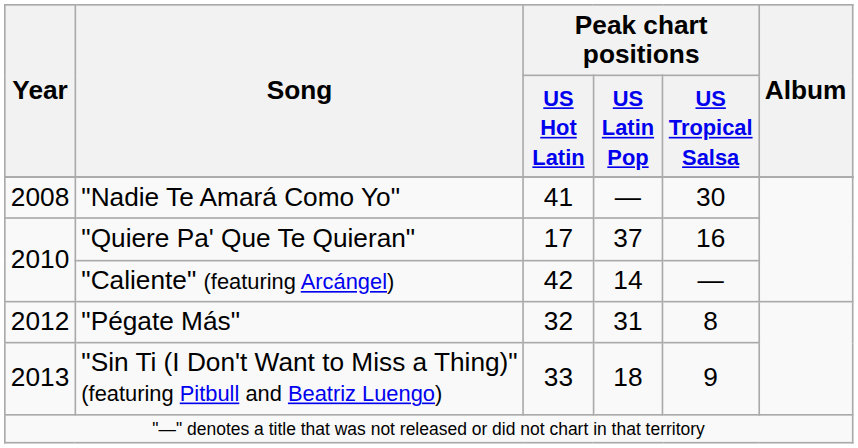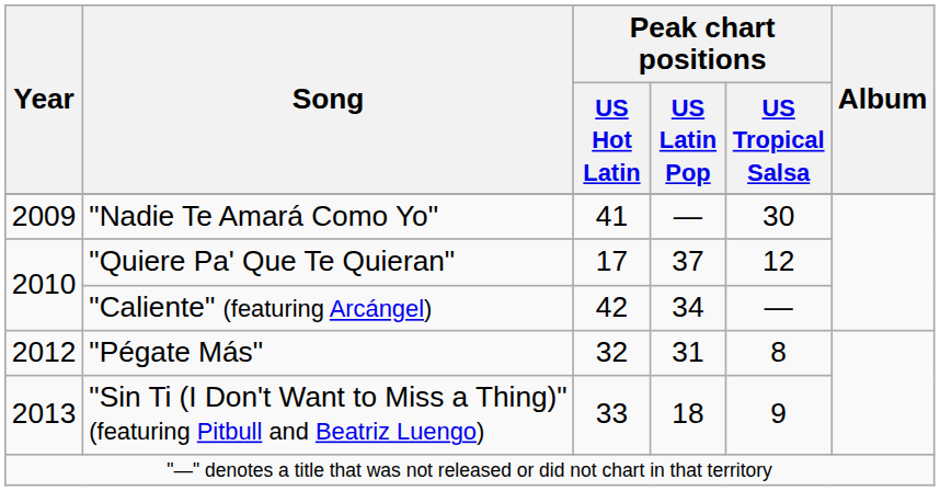 <table class="wikitable" style="text-align:center;">
 <tr>
 <th rowspan="2">Year</th>
 <th rowspan="2">Song</th>
 <th colspan="3">Peak chart positions</th>
 <th rowspan="2">Album</th>
 </tr>
 <tr>
 <th width="35"><small><a href='#'>US<br>Hot<br>Latin</a></small></th>
 <th width="35"><small><a href='#'>US<br>Latin<br>Pop</a></small></th>
 <th width="35"><small><a href='#'>US<br>Tropical<br>Salsa</a></small></th>
 </tr>
 <tr>
 </tr>
 <tr style="text-align:center;">
-<td align="center" rowspan="1">2008</td>
+<td align="center" rowspan="1">2009</td>
 <td align="left">"Nadie Te Amará Como Yo"</td>
 <td align="center">41</td>
 <td align="center">—</td>
 <td align="center">30</td>
 <td align="left" rowspan="3"></td>
 </tr>
 <tr>
 <td align="center" rowspan="2">2010</td>
 <td align="left">"Quiere Pa' Que Te Quieran"</td>
 <td align="center">17</td>
 <td align="center">37</td>
-<td align="center">16</td>
+<td align="center">12</td>
 </tr>
 <tr>
 <td align="left">"Caliente" <small>(featuring <a href='#'>Arcángel</a>)</small></td>
 <td align="center">42</td>
-<td align="center">14</td>
+<td align="center">34</td>
 <td align="center">—</td>
 </tr>
 <tr>
 <td align="center" rowspan="1">2012</td>
 <td align="left">"Pégate Más"</td>
 <td align="center">32</td>
 <td align="center">31</td>
 <td align="center">8</td>
 <td align="left" rowspan="2"></td>
 </tr>
 <tr>
 <td align="center" rowspan="1">2013</td>
 <td align="left">"Sin Ti (I Don't Want to Miss a Thing)" <br><small>(featuring <a href='#'>Pitbull</a> and <a href='#'>Beatriz Luengo</a>)</small></td>
 <td align="center">33</td>
 <td align="center">18</td>
 <td align="center">9</td>
 </tr>
 <tr>
 <td colspan="6" style="text-align:center; font-size:8pt;">"—" denotes a title that was not released or did not chart in that territory</td>
 </tr>
 </table>
